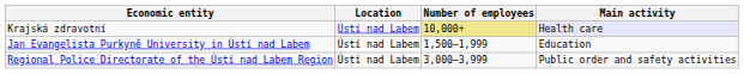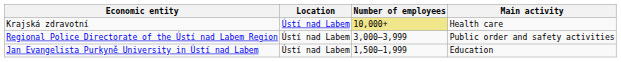 <table class="wikitable sortable">
 <tr>
 <th>Economic entity</th>
 <th>Location</th>
 <th>Number of employees</th>
 <th>Main activity</th>
 </tr>
 <tr>
 <td>Krajská zdravotní</td>
 <td><a href='#'>Ústí nad Labem</a></td>
 <td style="background: khaki;">10,000+</td>
-<td style="background: lavender;">Health care</td>
+<td>Health care</td>
+</tr>
+<tr>
+<td><a href='#'>Regional Police Directorate of the Ústí nad Labem Region</a></td>
+<td>Ústí nad Labem</td>
+<td>3,000–3,999</td>
+<td>Public order and safety activities</td>
 </tr>
 <tr>
 <td><a href='#'>Jan Evangelista Purkyně University in Ústí nad Labem</a></td>
 <td>Ústí nad Labem</td>
 <td>1,500–1,999</td>
 <td>Education</td>
 </tr>
-<tr>
-<td><a href='#'>Regional Police Directorate of the Ústí nad Labem Region</a></td>
-<td>Ústí nad Labem</td>
-<td>3,000–3,999</td>
-<td>Public order and safety activities</td>
-</tr>
 </table>
